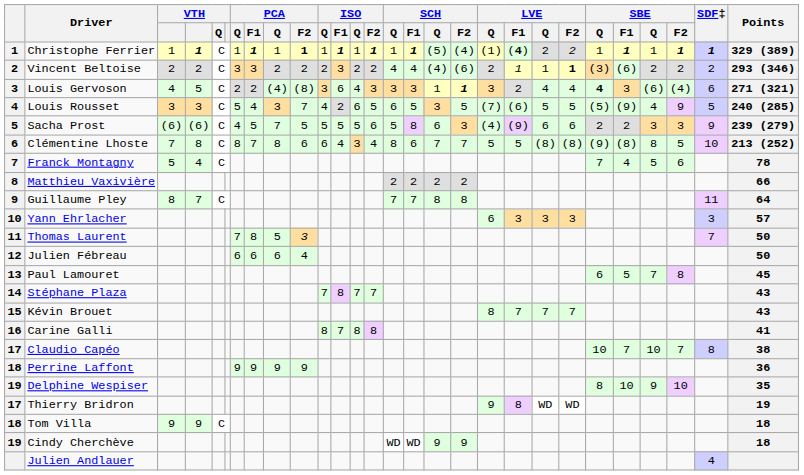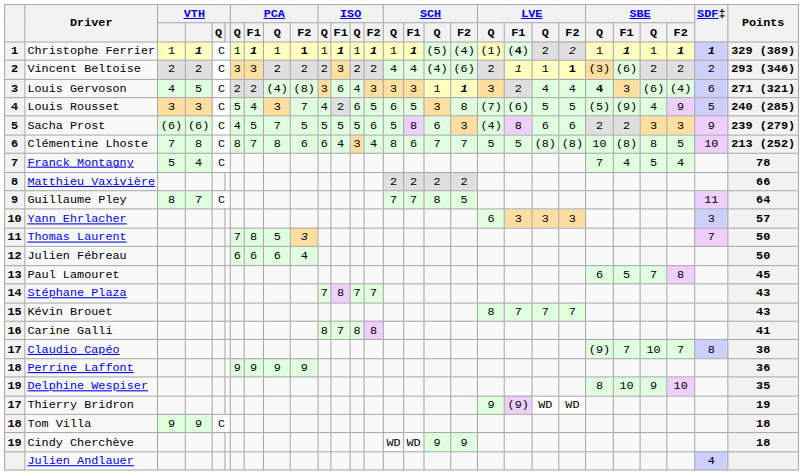 <table align=left| class="wikitable" style="font-size: 85%; text-align: center">
 <tr valign="top">
 <th rowspan=2 valign=middle></th>
 <th rowspan=2 valign=middle>Driver</th>
 <th colspan=4><a href='#'>VTH</a><br></th>
 <th colspan=4><a href='#'>PCA</a><br></th>
 <th colspan=4><a href='#'>ISO</a><br></th>
 <th colspan=4><a href='#'>SCH</a><br></th>
 <th colspan=4><a href='#'>LVE</a><br></th>
 <th colspan=4><a href='#'>SBE</a><br></th>
 <th rowspan=2><a href='#'>SDF</a>‡<br></th>
 <th rowspan=2 valign=middle>Points</th>
 </tr>
 <tr>
 <th></th>
 <th></th>
 <th>Q</th>
 <th></th>
 <th>Q</th>
 <th>F1</th>
 <th>Q</th>
 <th>F2</th>
 <th>Q</th>
 <th>F1</th>
 <th>Q</th>
 <th>F2</th>
 <th>Q</th>
 <th>F1</th>
 <th>Q</th>
 <th>F2</th>
 <th>Q</th>
 <th>F1</th>
 <th>Q</th>
 <th>F2</th>
 <th>Q</th>
 <th>F1</th>
 <th>Q</th>
 <th>F2</th>
 </tr>
 <tr>
 <th>1</th>
 <td align=left> Christophe Ferrier</td>
 <td style="background:#FFFFBF;">1</td>
 <td style="background:#FFFFBF;"><strong><em>1</em></strong></td>
 <td colspan=2 style="background:#FFFFFF;">C</td>
 <td style="background:#FFFFBF;">1</td>
 <td style="background:#FFFFBF;"><strong><em>1</em></strong></td>
 <td style="background:#FFFFBF;">1</td>
 <td style="background:#FFFFBF;"><strong>1</strong></td>
 <td style="background:#FFFFBF;">1</td>
 <td style="background:#FFFFBF;"><strong><em>1</em></strong></td>
 <td style="background:#FFFFBF;">1</td>
 <td style="background:#FFFFBF;"><strong><em>1</em></strong></td>
 <td style="background:#FFFFBF;">1</td>
 <td style="background:#FFFFBF;"><strong><em>1</em></strong></td>
 <td style="background:#DFFFDF;">(5)</td>
 <td style="background:#DFFFDF;">(4)</td>
 <td style="background:#FFFFBF;">(1)</td>
 <td style="background:#DFFFDF;">(<strong>4</strong>)</td>
 <td style="background:#DFDFDF;">2</td>
 <td style="background:#DFDFDF;"><em>2</em></td>
 <td style="background:#FFFFBF;">1</td>
 <td style="background:#FFFFBF;"><strong><em>1</em></strong></td>
 <td style="background:#FFFFBF;">1</td>
 <td style="background:#FFFFBF;"><strong><em>1</em></strong></td>
 <td style="background:#CFCFFF;"><strong><em>1</em></strong></td>
 <th>329 (389)</th>
 </tr>
 <tr>
 <th>2</th>
 <td align=left> Vincent Beltoise</td>
 <td style="background:#DFDFDF;">2</td>
 <td style="background:#DFDFDF;">2</td>
 <td colspan=2 style="background:#FFFFFF;">C</td>
 <td style="background:#FFDF9F;">3</td>
 <td style="background:#FFDF9F;">3</td>
 <td style="background:#DFDFDF;">2</td>
 <td style="background:#DFDFDF;">2</td>
 <td style="background:#DFDFDF;">2</td>
 <td style="background:#FFDF9F;">3</td>
 <td style="background:#DFDFDF;">2</td>
 <td style="background:#DFDFDF;">2</td>
 <td style="background:#DFFFDF;">4</td>
 <td style="background:#DFFFDF;">4</td>
 <td style="background:#DFFFDF;">(4)</td>
 <td style="background:#DFFFDF;">(6)</td>
 <td style="background:#DFDFDF;">2</td>
 <td style="background:#FFFFBF;"><em>1</em></td>
 <td style="background:#FFFFBF;">1</td>
 <td style="background:#FFFFBF;"><strong>1</strong></td>
 <td style="background:#FFDF9F;">(3)</td>
 <td style="background:#DFFFDF;">(6)</td>
 <td style="background:#DFDFDF;">2</td>
 <td style="background:#DFDFDF;">2</td>
 <td style="background:#CFCFFF;">2</td>
 <th>293 (346)</th>
 </tr>
 <tr>
 <th>3</th>
 <td align=left> Louis Gervoson</td>
 <td style="background:#DFFFDF;">4</td>
 <td style="background:#DFFFDF;">5</td>
 <td colspan=2 style="background:#FFFFFF;">C</td>
 <td style="background:#DFDFDF;">2</td>
 <td style="background:#DFDFDF;">2</td>
 <td style="background:#DFFFDF;">(4)</td>
 <td style="background:#DFFFDF;">(8)</td>
 <td style="background:#FFDF9F;">3</td>
 <td style="background:#DFFFDF;">6</td>
 <td style="background:#DFFFDF;">4</td>
 <td style="background:#FFDF9F;">3</td>
 <td style="background:#FFDF9F;">3</td>
 <td style="background:#FFDF9F;">3</td>
 <td style="background:#FFFFBF;">1</td>
 <td style="background:#FFFFBF;"><strong><em>1</em></strong></td>
 <td style="background:#FFDF9F;">3</td>
 <td style="background:#DFDFDF;">2</td>
 <td style="background:#DFFFDF;">4</td>
 <td style="background:#DFFFDF;">4</td>
 <td style="background:#DFFFDF;"><strong>4</strong></td>
 <td style="background:#FFDF9F;">3</td>
 <td style="background:#DFFFDF;">(6)</td>
 <td style="background:#DFFFDF;">(4)</td>
 <td style="background:#CFCFFF;">6</td>
 <th>271 (321)</th>
 </tr>
 <tr>
 <th>4</th>
 <td align=left> Louis Rousset</td>
 <td style="background:#FFDF9F;">3</td>
 <td style="background:#FFDF9F;">3</td>
 <td colspan=2 style="background:#FFFFFF;">C</td>
 <td style="background:#DFFFDF;">5</td>
 <td style="background:#DFFFDF;">4</td>
 <td style="background:#FFDF9F;">3</td>
 <td style="background:#DFFFDF;">7</td>
 <td style="background:#DFFFDF;">4</td>
 <td style="background:#DFDFDF;">2</td>
 <td style="background:#DFFFDF;">6</td>
 <td style="background:#DFFFDF;">5</td>
 <td style="background:#DFFFDF;">6</td>
 <td style="background:#DFFFDF;">5</td>
 <td style="background:#FFDF9F;">3</td>
-<td style="background:#DFFFDF;">5</td>
+<td style="background:#DFFFDF;">8</td>
 <td style="background:#DFFFDF;">(7)</td>
 <td style="background:#DFFFDF;">(6)</td>
 <td style="background:#DFFFDF;">5</td>
 <td style="background:#DFFFDF;">5</td>
 <td style="background:#DFFFDF;">(5)</td>
 <td style="background:#DFFFDF;">(9)</td>
 <td style="background:#DFFFDF;">4</td>
 <td style="background:#EFCFFF;">9</td>
 <td style="background:#CFCFFF;">5</td>
 <th>240 (285)</th>
 </tr>
 <tr>
 <th>5</th>
 <td align=left> Sacha Prost</td>
 <td style="background:#DFFFDF;">(6)</td>
 <td style="background:#DFFFDF;">(6)</td>
 <td colspan=2 style="background:#FFFFFF;">C</td>
 <td style="background:#DFFFDF;">4</td>
 <td style="background:#DFFFDF;">5</td>
 <td style="background:#DFFFDF;">7</td>
 <td style="background:#DFFFDF;">5</td>
 <td style="background:#DFFFDF;">5</td>
 <td style="background:#DFFFDF;">5</td>
 <td style="background:#DFFFDF;">5</td>
 <td style="background:#DFFFDF;">6</td>
 <td style="background:#DFFFDF;">5</td>
 <td style="background:#EFCFFF;">8</td>
 <td style="background:#DFFFDF;">6</td>
 <td style="background:#FFDF9F;">3</td>
 <td style="background:#DFFFDF;">(4)</td>
-<td style="background:#EFCFFF;">(9)</td>
+<td style="background:#EFCFFF;">8</td>
 <td style="background:#DFFFDF;">6</td>
 <td style="background:#DFFFDF;">6</td>
 <td style="background:#DFDFDF;">2</td>
 <td style="background:#DFDFDF;">2</td>
 <td style="background:#FFDF9F;">3</td>
 <td style="background:#FFDF9F;">3</td>
 <td style="background:#EFCFFF;">9</td>
 <th>239 (279)</th>
 </tr>
 <tr>
 <th>6</th>
 <td align=left> Clémentine Lhoste</td>
 <td style="background:#DFFFDF;">7</td>
 <td style="background:#DFFFDF;">8</td>
 <td colspan=2 style="background:#FFFFFF;">C</td>
 <td style="background:#DFFFDF;">8</td>
 <td style="background:#DFFFDF;">7</td>
 <td style="background:#DFFFDF;">8</td>
 <td style="background:#DFFFDF;">6</td>
 <td style="background:#DFFFDF;">6</td>
 <td style="background:#DFFFDF;">4</td>
 <td style="background:#FFDF9F;">3</td>
 <td style="background:#DFFFDF;">4</td>
 <td style="background:#DFFFDF;">8</td>
 <td style="background:#DFFFDF;">6</td>
 <td style="background:#DFFFDF;">7</td>
 <td style="background:#DFFFDF;">7</td>
 <td style="background:#DFFFDF;">5</td>
 <td style="background:#DFFFDF;">5</td>
 <td style="background:#DFFFDF;">(8)</td>
 <td style="background:#DFFFDF;">(8)</td>
-<td style="background:#DFFFDF;">(9)</td>
+<td style="background:#DFFFDF;">10</td>
 <td style="background:#DFFFDF;">(8)</td>
 <td style="background:#DFFFDF;">8</td>
 <td style="background:#DFFFDF;">5</td>
 <td style="background:#EFCFFF;">10</td>
 <th>213 (252)</th>
 </tr>
 <tr>
 <th>7</th>
 <td align=left> <a href='#'>Franck Montagny</a></td>
 <td style="background:#DFFFDF;">5</td>
 <td style="background:#DFFFDF;">4</td>
 <td colspan=2 style="background:#FFFFFF;">C</td>
 <td></td>
 <td></td>
 <td></td>
 <td></td>
 <td></td>
 <td></td>
 <td></td>
 <td></td>
 <td></td>
 <td></td>
 <td></td>
 <td></td>
 <td></td>
 <td></td>
 <td></td>
 <td></td>
 <td style="background:#DFFFDF;">7</td>
 <td style="background:#DFFFDF;">4</td>
 <td style="background:#DFFFDF;">5</td>
-<td style="background:#DFFFDF;">6</td>
+<td style="background:#DFFFDF;">4</td>
 <td></td>
 <th>78</th>
 </tr>
 <tr>
 <th>8</th>
 <td align=left> <a href='#'>Matthieu Vaxivière</a></td>
 <td></td>
 <td></td>
 <td></td>
 <td></td>
 <td></td>
 <td></td>
 <td></td>
 <td></td>
 <td></td>
 <td></td>
 <td></td>
 <td></td>
 <td style="background:#DFDFDF;">2</td>
 <td style="background:#DFDFDF;">2</td>
 <td style="background:#DFDFDF;">2</td>
 <td style="background:#DFDFDF;">2</td>
 <td></td>
 <td></td>
 <td></td>
 <td></td>
 <td></td>
 <td></td>
 <td></td>
 <td></td>
 <td></td>
 <th>66</th>
 </tr>
 <tr>
 <th>9</th>
 <td align=left> Guillaume Pley</td>
 <td style="background:#DFFFDF;">8</td>
 <td style="background:#DFFFDF;">7</td>
 <td colspan=2 style="background:#FFFFFF;">C</td>
 <td></td>
 <td></td>
 <td></td>
 <td></td>
 <td></td>
 <td></td>
 <td></td>
 <td></td>
 <td style="background:#DFFFDF;">7</td>
 <td style="background:#DFFFDF;">7</td>
 <td style="background:#DFFFDF;">8</td>
-<td style="background:#DFFFDF;">8</td>
+<td style="background:#DFFFDF;">5</td>
 <td></td>
 <td></td>
 <td></td>
 <td></td>
 <td></td>
 <td></td>
 <td></td>
 <td></td>
 <td style="background:#EFCFFF;">11</td>
 <th>64</th>
 </tr>
 <tr>
 <th>10</th>
 <td align=left> <a href='#'>Yann Ehrlacher</a></td>
 <td></td>
 <td></td>
 <td></td>
 <td></td>
 <td></td>
 <td></td>
 <td></td>
 <td></td>
 <td></td>
 <td></td>
 <td></td>
 <td></td>
 <td></td>
 <td></td>
 <td></td>
 <td></td>
 <td style="background:#DFFFDF;">6</td>
 <td style="background:#FFDF9F;">3</td>
 <td style="background:#FFDF9F;">3</td>
 <td style="background:#FFDF9F;">3</td>
 <td></td>
 <td></td>
 <td></td>
 <td></td>
 <td style="background:#CFCFFF;">3</td>
 <th>57</th>
 </tr>
 <tr>
 <th>11</th>
 <td align=left> <a href='#'>Thomas Laurent</a></td>
 <td></td>
 <td></td>
 <td></td>
 <td></td>
 <td style="background:#DFFFDF;">7</td>
 <td style="background:#DFFFDF;">8</td>
 <td style="background:#DFFFDF;">5</td>
 <td style="background:#FFDF9F;"><em>3</em></td>
 <td></td>
 <td></td>
 <td></td>
 <td></td>
 <td></td>
 <td></td>
 <td></td>
 <td></td>
 <td></td>
 <td></td>
 <td></td>
 <td></td>
 <td></td>
 <td></td>
 <td></td>
 <td></td>
 <td style="background:#EFCFFF;">7</td>
 <th>50</th>
 </tr>
 <tr>
 <th>12</th>
 <td align=left> Julien Fébreau</td>
 <td></td>
 <td></td>
 <td></td>
 <td></td>
 <td style="background:#DFFFDF;">6</td>
 <td style="background:#DFFFDF;">6</td>
 <td style="background:#DFFFDF;">6</td>
 <td style="background:#DFFFDF;">4</td>
 <td></td>
 <td></td>
 <td></td>
 <td></td>
 <td></td>
 <td></td>
 <td></td>
 <td></td>
 <td></td>
 <td></td>
 <td></td>
 <td></td>
 <td></td>
 <td></td>
 <td></td>
 <td></td>
 <td></td>
 <th>50</th>
 </tr>
 <tr>
 <th>13</th>
 <td align=left> Paul Lamouret</td>
 <td></td>
 <td></td>
 <td></td>
 <td></td>
 <td></td>
 <td></td>
 <td></td>
 <td></td>
 <td></td>
 <td></td>
 <td></td>
 <td></td>
 <td></td>
 <td></td>
 <td></td>
 <td></td>
 <td></td>
 <td></td>
 <td></td>
 <td></td>
 <td style="background:#DFFFDF;">6</td>
 <td style="background:#DFFFDF;">5</td>
 <td style="background:#DFFFDF;">7</td>
 <td style="background:#EFCFFF;">8</td>
 <td></td>
 <th>45</th>
 </tr>
 <tr>
 <th>14</th>
 <td align=left> <a href='#'>Stéphane Plaza</a></td>
 <td></td>
 <td></td>
 <td></td>
 <td></td>
 <td></td>
 <td></td>
 <td></td>
 <td></td>
 <td style="background:#DFFFDF;">7</td>
 <td style="background:#EFCFFF;">8</td>
 <td style="background:#DFFFDF;">7</td>
 <td style="background:#DFFFDF;">7</td>
 <td></td>
 <td></td>
 <td></td>
 <td></td>
 <td></td>
 <td></td>
 <td></td>
 <td></td>
 <td></td>
 <td></td>
 <td></td>
 <td></td>
 <td></td>
 <th>43</th>
 </tr>
 <tr>
 <th>15</th>
 <td align=left> Kévin Brouet</td>
 <td></td>
 <td></td>
 <td></td>
 <td></td>
 <td></td>
 <td></td>
 <td></td>
 <td></td>
 <td></td>
 <td></td>
 <td></td>
 <td></td>
 <td></td>
 <td></td>
 <td></td>
 <td></td>
 <td style="background:#DFFFDF;">8</td>
 <td style="background:#DFFFDF;">7</td>
 <td style="background:#DFFFDF;">7</td>
 <td style="background:#DFFFDF;">7</td>
 <td></td>
 <td></td>
 <td></td>
 <td></td>
 <td></td>
 <th>43</th>
 </tr>
 <tr>
 <th>16</th>
 <td align=left> Carine Galli</td>
 <td></td>
 <td></td>
 <td></td>
 <td></td>
 <td></td>
 <td></td>
 <td></td>
 <td></td>
 <td style="background:#DFFFDF;">8</td>
 <td style="background:#DFFFDF;">7</td>
 <td style="background:#DFFFDF;">8</td>
 <td style="background:#EFCFFF;">8</td>
 <td></td>
 <td></td>
 <td></td>
 <td></td>
 <td></td>
 <td></td>
 <td></td>
 <td></td>
 <td></td>
 <td></td>
 <td></td>
 <td></td>
 <td></td>
 <th>41</th>
 </tr>
 <tr>
 <th>17</th>
 <td align=left> <a href='#'>Claudio Capéo</a></td>
 <td></td>
 <td></td>
 <td></td>
 <td></td>
 <td></td>
 <td></td>
 <td></td>
 <td></td>
 <td></td>
 <td></td>
 <td></td>
 <td></td>
 <td></td>
 <td></td>
 <td></td>
 <td></td>
 <td></td>
 <td></td>
 <td></td>
 <td></td>
-<td style="background:#DFFFDF;">10</td>
+<td style="background:#DFFFDF;">(9)</td>
 <td style="background:#DFFFDF;">7</td>
 <td style="background:#DFFFDF;">10</td>
 <td style="background:#DFFFDF;">7</td>
 <td style="background:#CFCFFF;">8</td>
 <th>38</th>
 </tr>
 <tr>
 <th>18</th>
 <td align=left> <a href='#'>Perrine Laffont</a></td>
 <td></td>
 <td></td>
 <td></td>
 <td></td>
 <td style="background:#DFFFDF;">9</td>
 <td style="background:#DFFFDF;">9</td>
 <td style="background:#DFFFDF;">9</td>
 <td style="background:#DFFFDF;">9</td>
 <td></td>
 <td></td>
 <td></td>
 <td></td>
 <td></td>
 <td></td>
 <td></td>
 <td></td>
 <td></td>
 <td></td>
 <td></td>
 <td></td>
 <td></td>
 <td></td>
 <td></td>
 <td></td>
 <td></td>
 <th>36</th>
 </tr>
 <tr>
 <th>19</th>
 <td align=left> <a href='#'>Delphine Wespiser</a></td>
 <td></td>
 <td></td>
 <td></td>
 <td></td>
 <td></td>
 <td></td>
 <td></td>
 <td></td>
 <td></td>
 <td></td>
 <td></td>
 <td></td>
 <td></td>
 <td></td>
 <td></td>
 <td></td>
 <td></td>
 <td></td>
 <td></td>
 <td></td>
 <td style="background:#DFFFDF;">8</td>
 <td style="background:#DFFFDF;">10</td>
 <td style="background:#DFFFDF;">9</td>
 <td style="background:#EFCFFF;">10</td>
 <td></td>
 <th>35</th>
 </tr>
 <tr>
 <th>17</th>
 <td align=left> Thierry Bridron</td>
 <td></td>
 <td></td>
 <td></td>
 <td></td>
 <td></td>
 <td></td>
 <td></td>
 <td></td>
 <td></td>
 <td></td>
 <td></td>
 <td></td>
 <td></td>
 <td></td>
 <td></td>
 <td></td>
 <td style="background:#DFFFDF;">9</td>
-<td style="background:#EFCFFF;">8</td>
+<td style="background:#EFCFFF;">(9)</td>
 <td style="background:#FFFFFF;">WD</td>
 <td style="background:#FFFFFF;">WD</td>
 <td></td>
 <td></td>
 <td></td>
 <td></td>
 <td></td>
 <th>19</th>
 </tr>
 <tr>
 <th>18</th>
 <td align=left> Tom Villa</td>
 <td style="background:#DFFFDF;">9</td>
 <td style="background:#DFFFDF;">9</td>
 <td colspan=2 style="background:#FFFFFF;">C</td>
 <td></td>
 <td></td>
 <td></td>
 <td></td>
 <td></td>
 <td></td>
 <td></td>
 <td></td>
 <td></td>
 <td></td>
 <td></td>
 <td></td>
 <td></td>
 <td></td>
 <td></td>
 <td></td>
 <td></td>
 <td></td>
 <td></td>
 <td></td>
 <td></td>
 <th>18</th>
 </tr>
 <tr>
 <th>19</th>
 <td align=left> Cindy Cherchève</td>
 <td></td>
 <td></td>
 <td></td>
 <td></td>
 <td></td>
 <td></td>
 <td></td>
 <td></td>
 <td></td>
 <td></td>
 <td></td>
 <td></td>
 <td style="background:#FFFFFF;">WD</td>
 <td style="background:#FFFFFF;">WD</td>
 <td style="background:#DFFFDF;">9</td>
 <td style="background:#DFFFDF;">9</td>
 <td></td>
 <td></td>
 <td></td>
 <td></td>
 <td></td>
 <td></td>
 <td></td>
 <td></td>
 <td></td>
 <th>18</th>
 </tr>
 <tr>
 <th></th>
 <td align=left> <a href='#'>Julien Andlauer</a></td>
 <td></td>
 <td></td>
 <td></td>
 <td></td>
 <td></td>
 <td></td>
 <td></td>
 <td></td>
 <td></td>
 <td></td>
 <td></td>
 <td></td>
 <td></td>
 <td></td>
 <td></td>
 <td></td>
 <td></td>
 <td></td>
 <td></td>
 <td></td>
 <td></td>
 <td></td>
 <td></td>
 <td></td>
 <td style="background:#CFCFFF;">4</td>
 <th></th>
 </tr>
 </table>
